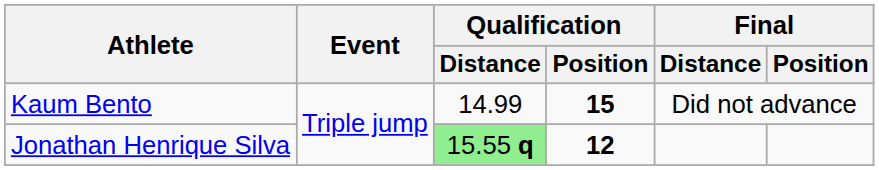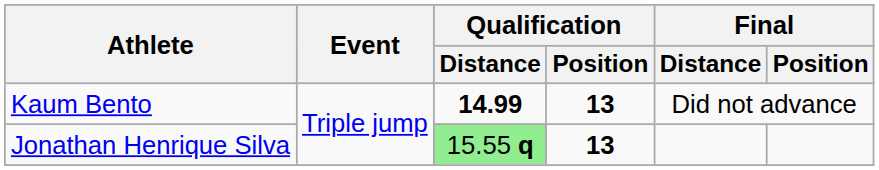 <table class=wikitable style="font-size:90%">
 <tr>
 <th rowspan="2">Athlete</th>
 <th rowspan="2">Event</th>
 <th colspan="2">Qualification</th>
 <th colspan="2">Final</th>
 </tr>
 <tr style="font-size:95%">
 <th>Distance</th>
 <th>Position</th>
 <th>Distance</th>
 <th>Position</th>
 </tr>
 <tr align=center>
 <td align=left><a href='#'>Kaum Bento</a></td>
 <td align=left rowspan=2><a href='#'>Triple jump</a></td>
-<td>14.99</td>
-<td><strong>15</strong></td>
+<td><strong>14.99</strong></td>
+<td><strong>13</strong></td>
 <td colspan=2>Did not advance</td>
 </tr>
 <tr align=center>
 <td align=left><a href='#'>Jonathan Henrique Silva</a></td>
 <td style="background: lightgreen;">15.55 <strong>q</strong></td>
-<td><strong>12</strong></td>
+<td><strong>13</strong></td>
 <td></td>
 <td></td>
 </tr>
 </table>
